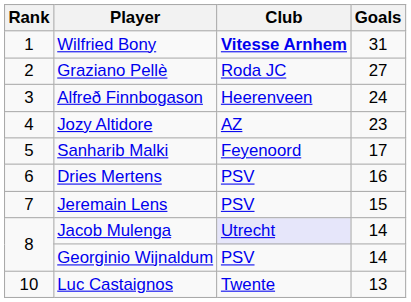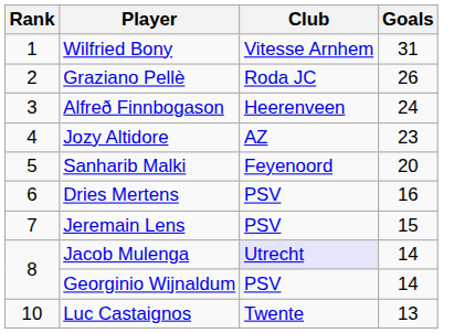 <table class="wikitable" style="text-align:center">
 <tr>
 <th>Rank</th>
 <th>Player</th>
 <th>Club</th>
 <th>Goals</th>
 </tr>
 <tr>
 <td>1</td>
 <td align="left"> <a href='#'>Wilfried Bony</a></td>
-<td align="left"><strong><a href='#'>Vitesse Arnhem</a></strong></td>
+<td align="left"><a href='#'>Vitesse Arnhem</a></td>
 <td>31</td>
 </tr>
 <tr>
 <td>2</td>
 <td align="left"> <a href='#'>Graziano Pellè</a></td>
 <td align="left"><a href='#'>Roda JC</a></td>
-<td>27</td>
+<td>26</td>
 </tr>
 <tr>
 <td>3</td>
 <td align="left"> <a href='#'>Alfreð Finnbogason</a></td>
 <td align="left"><a href='#'>Heerenveen</a></td>
 <td>24</td>
 </tr>
 <tr>
 <td>4</td>
 <td align="left"> <a href='#'>Jozy Altidore</a></td>
 <td align="left"><a href='#'>AZ</a></td>
 <td>23</td>
 </tr>
 <tr>
 <td>5</td>
 <td align="left"> <a href='#'>Sanharib Malki</a></td>
 <td align="left"><a href='#'>Feyenoord</a></td>
-<td>17</td>
+<td>20</td>
 </tr>
 <tr>
 <td>6</td>
 <td align="left"> <a href='#'>Dries Mertens</a></td>
 <td align="left"><a href='#'>PSV</a></td>
 <td>16</td>
 </tr>
 <tr>
 <td>7</td>
 <td align="left"> <a href='#'>Jeremain Lens</a></td>
 <td align="left"><a href='#'>PSV</a></td>
 <td>15</td>
 </tr>
 <tr>
 <td rowspan="2">8</td>
 <td align="left"> <a href='#'>Jacob Mulenga</a></td>
 <td align="left" style="background: lavender;"><a href='#'>Utrecht</a></td>
 <td>14</td>
 </tr>
 <tr>
 <td align="left"> <a href='#'>Georginio Wijnaldum</a></td>
 <td align="left"><a href='#'>PSV</a></td>
 <td>14</td>
 </tr>
 <tr>
 <td>10</td>
 <td align="left"> <a href='#'>Luc Castaignos</a></td>
 <td align="left"><a href='#'>Twente</a></td>
 <td>13</td>
 </tr>
 </table>
